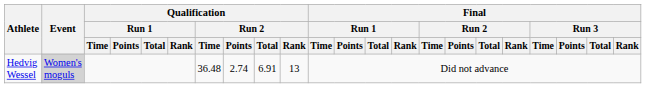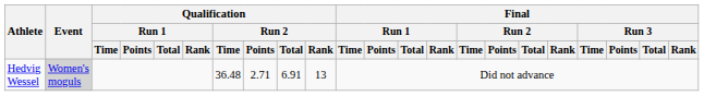 <table class="wikitable" style="font-size:90%">
 <tr>
 <th rowspan=3>Athlete</th>
 <th rowspan=3>Event</th>
 <th colspan=8>Qualification</th>
 <th colspan=12>Final</th>
 </tr>
 <tr style="font-size:95%">
 <th colspan=4>Run 1</th>
 <th colspan=4>Run 2</th>
 <th colspan=4>Run 1</th>
 <th colspan=4>Run 2</th>
 <th colspan=4>Run 3</th>
 </tr>
 <tr style="font-size:95%">
 <th>Time</th>
 <th>Points</th>
 <th>Total</th>
 <th>Rank</th>
 <th>Time</th>
 <th>Points</th>
 <th>Total</th>
 <th>Rank</th>
 <th>Time</th>
 <th>Points</th>
 <th>Total</th>
 <th>Rank</th>
 <th>Time</th>
 <th>Points</th>
 <th>Total</th>
 <th>Rank</th>
 <th>Time</th>
 <th>Points</th>
 <th>Total</th>
 <th>Rank</th>
 </tr>
 <tr align=center>
 <td align=left><a href='#'>Hedvig Wessel</a></td>
 <td align=left style="background: lightgrey;"><a href='#'>Women's moguls</a></td>
 <td colspan=4></td>
 <td>36.48</td>
-<td>2.74</td>
+<td>2.71</td>
 <td>6.91</td>
 <td>13</td>
 <td colspan=12>Did not advance</td>
 </tr>
 </table>
